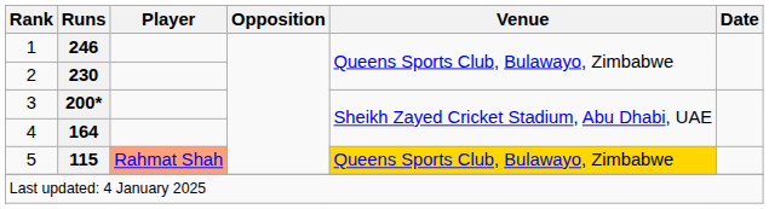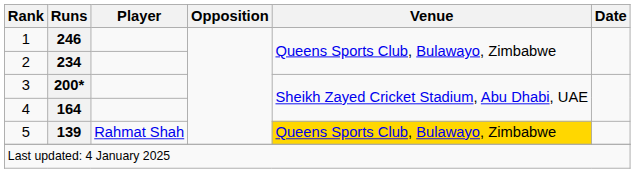 <table class="wikitable plainrowheaders sortable">
 <tr>
 <th scope=col>Rank</th>
 <th scope=col>Runs</th>
 <th scope=col>Player</th>
 <th scope=col>Opposition</th>
 <th scope=col>Venue</th>
 <th scope=col>Date</th>
 </tr>
 <tr>
 <td align=center>1</td>
 <th scope=row style=text-align:center;>246</th>
 <td></td>
 <td rowspan=5></td>
 <td rowspan=2><a href='#'>Queens Sports Club</a>, <a href='#'>Bulawayo</a>, Zimbabwe</td>
 <td rowspan=2></td>
 </tr>
 <tr>
 <td align=center>2</td>
-<th scope=row style=text-align:center;>230</th>
+<th scope=row style=text-align:center;>234</th>
 <td></td>
 </tr>
 <tr>
 <td align=center>3</td>
 <th scope=row style=text-align:center;>200*</th>
 <td></td>
 <td rowspan=2><a href='#'>Sheikh Zayed Cricket Stadium</a>, <a href='#'>Abu Dhabi</a>, UAE</td>
 <td rowspan=2></td>
 </tr>
 <tr>
 <td align=center>4</td>
 <th scope=row style=text-align:center;>164</th>
 <td></td>
 </tr>
 <tr>
 <td align=center>5</td>
-<th scope=row style=text-align:center;>115</th>
-<td style="background: lightsalmon;"><a href='#'>Rahmat Shah</a></td>
+<th scope=row style=text-align:center;>139</th>
+<td><a href='#'>Rahmat Shah</a></td>
 <td style="background: gold;"><a href='#'>Queens Sports Club</a>, <a href='#'>Bulawayo</a>, Zimbabwe</td>
 <td></td>
 </tr>
 <tr>
 </tr>
 <tr class=sortbottom>
 <td colspan=6><small>Last updated: 4 January 2025</small></td>
 </tr>
 </table>
